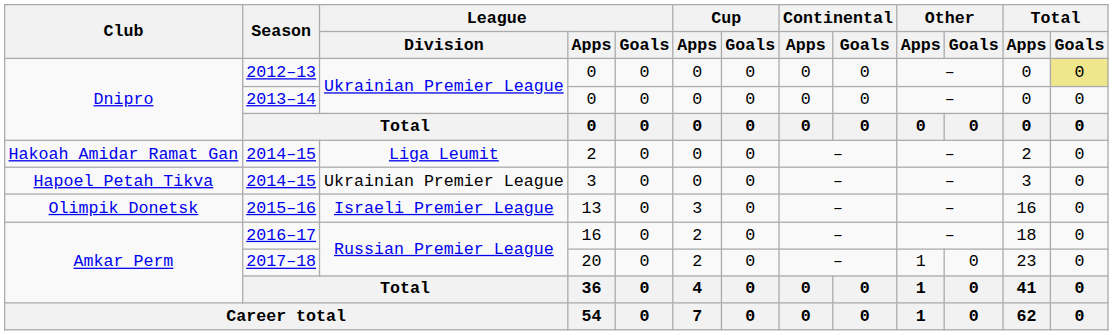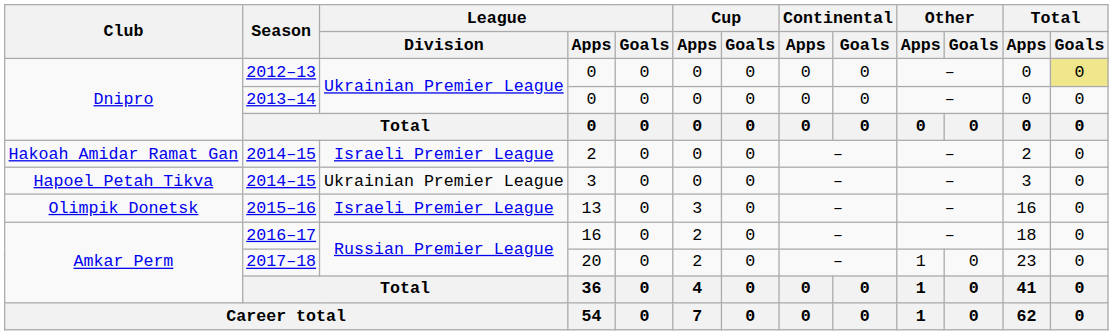 <table class="wikitable" style="text-align:center">
 <tr>
 <th rowspan="2">Club</th>
 <th rowspan="2">Season</th>
 <th colspan="3">League</th>
 <th colspan="2">Cup</th>
 <th colspan="2">Continental</th>
 <th colspan="2">Other</th>
 <th colspan="2">Total</th>
 </tr>
 <tr>
 <th>Division</th>
 <th>Apps</th>
 <th>Goals</th>
 <th>Apps</th>
 <th>Goals</th>
 <th>Apps</th>
 <th>Goals</th>
 <th>Apps</th>
 <th>Goals</th>
 <th>Apps</th>
 <th>Goals</th>
 </tr>
 <tr>
 <td rowspan="3"><a href='#'>Dnipro</a></td>
 <td><a href='#'>2012–13</a></td>
 <td rowspan="2"><a href='#'>Ukrainian Premier League</a></td>
 <td>0</td>
 <td>0</td>
 <td>0</td>
 <td>0</td>
 <td>0</td>
 <td>0</td>
 <td colspan="2">–</td>
 <td>0</td>
 <td style="background: khaki;">0</td>
 </tr>
 <tr>
 <td><a href='#'>2013–14</a></td>
 <td>0</td>
 <td>0</td>
 <td>0</td>
 <td>0</td>
 <td>0</td>
 <td>0</td>
 <td colspan="2">–</td>
 <td>0</td>
 <td>0</td>
 </tr>
 <tr>
 <th colspan="2">Total</th>
 <th>0</th>
 <th>0</th>
 <th>0</th>
 <th>0</th>
 <th>0</th>
 <th>0</th>
 <th>0</th>
 <th>0</th>
 <th>0</th>
 <th>0</th>
 </tr>
 <tr>
 <td><a href='#'>Hakoah Amidar Ramat Gan</a></td>
 <td><a href='#'>2014–15</a></td>
-<td><a href='#'>Liga Leumit</a></td>
+<td><a href='#'>Israeli Premier League</a></td>
 <td>2</td>
 <td>0</td>
 <td>0</td>
 <td>0</td>
 <td colspan="2">–</td>
 <td colspan="2">–</td>
 <td>2</td>
 <td>0</td>
 </tr>
 <tr>
 <td><a href='#'>Hapoel Petah Tikva</a></td>
 <td><a href='#'>2014–15</a></td>
 <td>Ukrainian Premier League</td>
 <td>3</td>
 <td>0</td>
 <td>0</td>
 <td>0</td>
 <td colspan="2">–</td>
 <td colspan="2">–</td>
 <td>3</td>
 <td>0</td>
 </tr>
 <tr>
 <td><a href='#'>Olimpik Donetsk</a></td>
 <td><a href='#'>2015–16</a></td>
 <td><a href='#'>Israeli Premier League</a></td>
 <td>13</td>
 <td>0</td>
 <td>3</td>
 <td>0</td>
 <td colspan="2">–</td>
 <td colspan="2">–</td>
 <td>16</td>
 <td>0</td>
 </tr>
 <tr>
 <td rowspan="3"><a href='#'>Amkar Perm</a></td>
 <td><a href='#'>2016–17</a></td>
 <td rowspan="2"><a href='#'>Russian Premier League</a></td>
 <td>16</td>
 <td>0</td>
 <td>2</td>
 <td>0</td>
 <td colspan="2">–</td>
 <td colspan="2">–</td>
 <td>18</td>
 <td>0</td>
 </tr>
 <tr>
 <td><a href='#'>2017–18</a></td>
 <td>20</td>
 <td>0</td>
 <td>2</td>
 <td>0</td>
 <td colspan="2">–</td>
 <td>1</td>
 <td>0</td>
 <td>23</td>
 <td>0</td>
 </tr>
 <tr>
 <th colspan="2">Total</th>
 <th>36</th>
 <th>0</th>
 <th>4</th>
 <th>0</th>
 <th>0</th>
 <th>0</th>
 <th>1</th>
 <th>0</th>
 <th>41</th>
 <th>0</th>
 </tr>
 <tr>
 <th colspan="3">Career total</th>
 <th>54</th>
 <th>0</th>
 <th>7</th>
 <th>0</th>
 <th>0</th>
 <th>0</th>
 <th>1</th>
 <th>0</th>
 <th>62</th>
 <th>0</th>
 </tr>
 </table>
